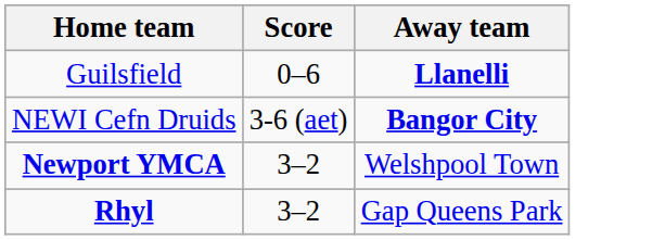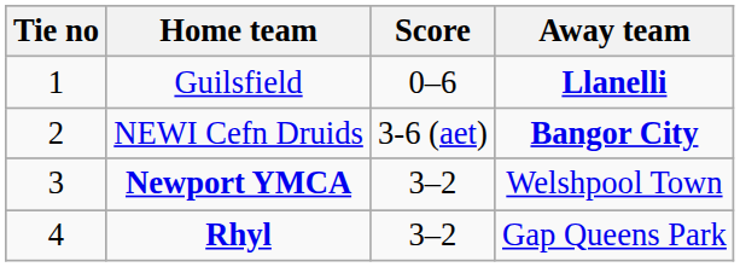 <table class="wikitable" style="text-align: center">
 <tr>
+<th>Tie no</th>
 <th>Home team</th>
 <th>Score</th>
 <th>Away team</th>
 </tr>
 <tr>
+<td>1</td>
 <td><a href='#'>Guilsfield</a></td>
 <td>0–6</td>
 <td><strong><a href='#'>Llanelli</a></strong></td>
 </tr>
 <tr>
+<td>2</td>
 <td><a href='#'>NEWI Cefn Druids</a></td>
 <td>3-6 (<a href='#'>aet</a>)</td>
 <td><strong><a href='#'>Bangor City</a></strong></td>
 </tr>
 <tr>
+<td>3</td>
 <td><strong><a href='#'>Newport YMCA</a></strong></td>
 <td>3–2</td>
 <td><a href='#'>Welshpool Town</a></td>
 </tr>
 <tr>
+<td>4</td>
 <td><strong><a href='#'>Rhyl</a></strong></td>
 <td>3–2</td>
 <td><a href='#'>Gap Queens Park</a></td>
 </tr>
 </table>
